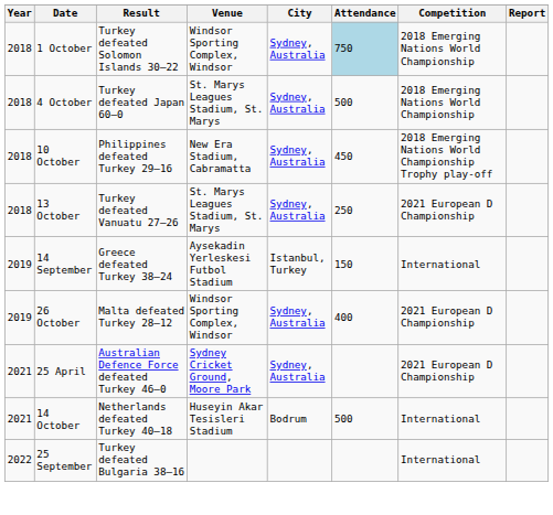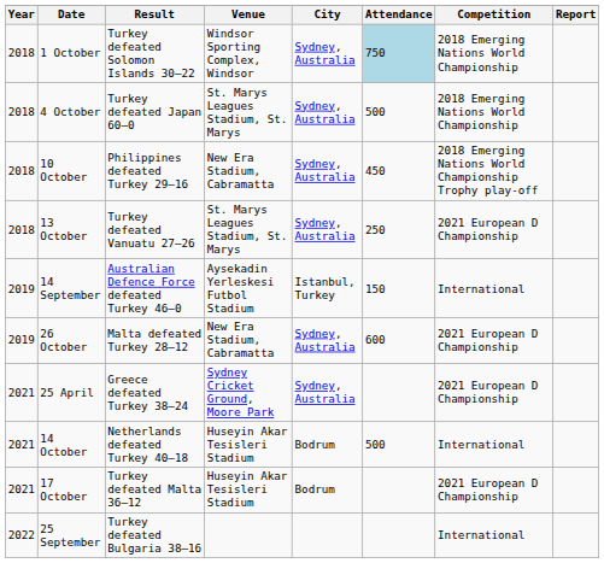 <table class="wikitable" style="font-size:90%; width: 100%">
 <tr bgcolor=#bdb76b>
 </tr>
 <tr>
 <th>Year</th>
 <th>Date</th>
 <th>Result</th>
 <th>Venue</th>
 <th>City</th>
 <th>Attendance</th>
 <th>Competition</th>
 <th>Report</th>
 </tr>
 <tr>
 <td>2018</td>
 <td>1 October</td>
 <td>Turkey defeated Solomon Islands 30–22</td>
 <td>Windsor Sporting Complex, Windsor</td>
 <td><a href='#'>Sydney</a>, <a href='#'>Australia</a></td>
 <td style="background: lightblue;">750</td>
 <td>2018 Emerging Nations World Championship</td>
 <td></td>
 </tr>
 <tr>
 <td>2018</td>
 <td>4 October</td>
 <td>Turkey defeated Japan 60–0</td>
 <td>St. Marys Leagues Stadium, St. Marys</td>
 <td><a href='#'>Sydney</a>, <a href='#'>Australia</a></td>
 <td>500</td>
 <td>2018 Emerging Nations World Championship</td>
 <td></td>
 </tr>
 <tr>
 <td>2018</td>
 <td>10 October</td>
 <td>Philippines defeated Turkey 29–16</td>
 <td>New Era Stadium, Cabramatta</td>
 <td><a href='#'>Sydney</a>, <a href='#'>Australia</a></td>
 <td>450</td>
 <td>2018 Emerging Nations World Championship Trophy play-off</td>
 <td></td>
 </tr>
 <tr>
 <td>2018</td>
 <td>13 October</td>
 <td>Turkey defeated Vanuatu 27–26</td>
 <td>St. Marys Leagues Stadium, St. Marys</td>
 <td><a href='#'>Sydney</a>, <a href='#'>Australia</a></td>
 <td>250</td>
 <td>2021 European D Championship</td>
 <td></td>
 </tr>
 <tr>
 <td>2019</td>
 <td>14 September</td>
-<td>Greece defeated Turkey 38–24</td>
+<td><a href='#'>Australian Defence Force</a> defeated Turkey 46–0</td>
 <td>Aysekadin Yerleskesi Futbol Stadium</td>
 <td>Istanbul, Turkey</td>
 <td>150</td>
 <td>International</td>
 <td></td>
 </tr>
 <tr>
 <td>2019</td>
 <td>26 October</td>
 <td>Malta defeated Turkey 28–12</td>
-<td>Windsor Sporting Complex, Windsor</td>
+<td>New Era Stadium, Cabramatta</td>
 <td><a href='#'>Sydney</a>, <a href='#'>Australia</a></td>
-<td>400</td>
+<td>600</td>
 <td>2021 European D Championship</td>
 <td></td>
 </tr>
 <tr>
 <td>2021</td>
 <td>25 April</td>
-<td><a href='#'>Australian Defence Force</a> defeated Turkey 46–0</td>
+<td>Greece defeated Turkey 38–24</td>
 <td><a href='#'>Sydney Cricket Ground</a>, <a href='#'>Moore Park</a></td>
 <td><a href='#'>Sydney</a>, <a href='#'>Australia</a></td>
 <td></td>
 <td>2021 European D Championship</td>
 <td></td>
 </tr>
 <tr>
 <td>2021</td>
 <td>14 October</td>
 <td>Netherlands defeated Turkey 40–18</td>
 <td>Huseyin Akar Tesisleri Stadium</td>
 <td>Bodrum</td>
 <td>500</td>
 <td>International</td>
 <td></td>
 </tr>
 <tr>
+<td>2021</td>
+<td>17 October</td>
+<td>Turkey defeated Malta 36–12</td>
+<td>Huseyin Akar Tesisleri Stadium</td>
+<td>Bodrum</td>
+<td></td>
+<td>2021 European D Championship</td>
+<td></td>
+</tr>
+<tr>
 <td>2022</td>
 <td>25 September</td>
 <td>Turkey defeated Bulgaria 38–16</td>
 <td></td>
 <td></td>
 <td></td>
 <td>International</td>
 <td></td>
 </tr>
 </table>
